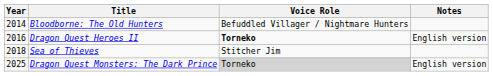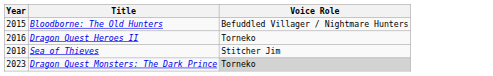 <table class="wikitable">
 <tr>
 <th>Year</th>
 <th>Title</th>
 <th>Voice Role</th>
-<th>Notes</th>
 </tr>
 <tr>
-<td>2014</td>
+<td>2015</td>
 <td><em><a href='#'>Bloodborne: The Old Hunters</a></em></td>
 <td>Befuddled Villager / Nightmare Hunters</td>
-<td></td>
 </tr>
 <tr>
 <td>2016</td>
 <td><em><a href='#'>Dragon Quest Heroes II</a></em></td>
-<td><strong>Torneko</strong></td>
-<td>English version</td>
+<td>Torneko</td>
 </tr>
 <tr>
 <td>2018</td>
 <td><em><a href='#'>Sea of Thieves</a></em></td>
 <td>Stitcher Jim</td>
-<td></td>
 </tr>
 <tr>
-<td>2025</td>
+<td>2023</td>
 <td><em><a href='#'>Dragon Quest Monsters: The Dark Prince</a></em></td>
 <td style="background: lightgrey;">Torneko</td>
-<td>English version</td>
 </tr>
 </table>
